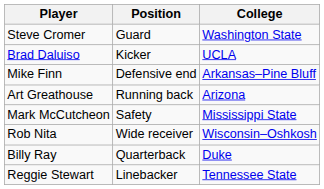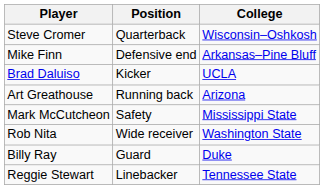 <table class="wikitable">
 <tr>
 <th>Player</th>
 <th>Position</th>
 <th>College</th>
 </tr>
 <tr>
 <td>Steve Cromer</td>
-<td>Guard</td>
-<td><a href='#'>Washington State</a></td>
+<td>Quarterback</td>
+<td><a href='#'>Wisconsin–Oshkosh</a></td>
+</tr>
+<tr>
+<td>Mike Finn</td>
+<td>Defensive end</td>
+<td><a href='#'>Arkansas–Pine Bluff</a></td>
 </tr>
 <tr>
 <td><a href='#'>Brad Daluiso</a></td>
 <td>Kicker</td>
 <td><a href='#'>UCLA</a></td>
-</tr>
-<tr>
-<td>Mike Finn</td>
-<td>Defensive end</td>
-<td><a href='#'>Arkansas–Pine Bluff</a></td>
 </tr>
 <tr>
 <td>Art Greathouse</td>
 <td>Running back</td>
 <td><a href='#'>Arizona</a></td>
 </tr>
 <tr>
 <td>Mark McCutcheon</td>
 <td>Safety</td>
 <td><a href='#'>Mississippi State</a></td>
 </tr>
 <tr>
 <td>Rob Nita</td>
 <td>Wide receiver</td>
-<td><a href='#'>Wisconsin–Oshkosh</a></td>
+<td><a href='#'>Washington State</a></td>
 </tr>
 <tr>
 <td>Billy Ray</td>
-<td>Quarterback</td>
+<td>Guard</td>
 <td><a href='#'>Duke</a></td>
 </tr>
 <tr>
 <td>Reggie Stewart</td>
 <td>Linebacker</td>
 <td><a href='#'>Tennessee State</a></td>
 </tr>
 </table>
